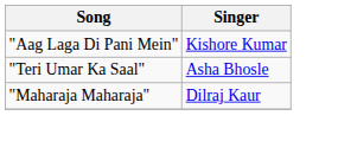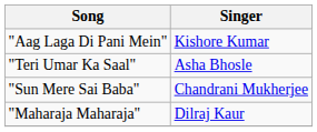 <table class="wikitable">
 <tr>
 <th>Song</th>
 <th>Singer</th>
 </tr>
 <tr>
 <td>"Aag Laga Di Pani Mein"</td>
 <td><a href='#'>Kishore Kumar</a></td>
 </tr>
 <tr>
 <td>"Teri Umar Ka Saal"</td>
 <td><a href='#'>Asha Bhosle</a></td>
 </tr>
 <tr>
+<td>"Sun Mere Sai Baba"</td>
+<td><a href='#'>Chandrani Mukherjee</a></td>
+</tr>
+<tr>
 <td>"Maharaja Maharaja"</td>
 <td><a href='#'>Dilraj Kaur</a></td>
 </tr>
 <tr>
 </tr>
 </table>
